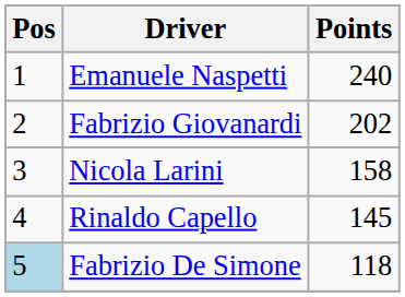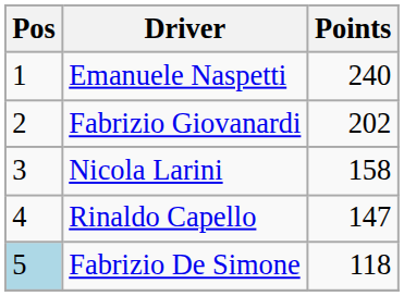 <table class="wikitable" style="font-size: 85%;">
 <tr>
 <th>Pos</th>
 <th>Driver</th>
 <th>Points</th>
 </tr>
 <tr>
 <td>1</td>
 <td> <a href='#'>Emanuele Naspetti</a></td>
 <td align="right">240</td>
 </tr>
 <tr>
 <td>2</td>
 <td> <a href='#'>Fabrizio Giovanardi</a></td>
 <td align="right">202</td>
 </tr>
 <tr>
 <td>3</td>
 <td> <a href='#'>Nicola Larini</a></td>
 <td align="right">158</td>
 </tr>
 <tr>
 <td>4</td>
 <td> <a href='#'>Rinaldo Capello</a></td>
-<td align="right">145</td>
+<td align="right">147</td>
 </tr>
 <tr>
 <td style="background: lightblue;">5</td>
 <td> <a href='#'>Fabrizio De Simone</a></td>
 <td align="right">118</td>
 </tr>
 <tr>
 </tr>
 </table>
